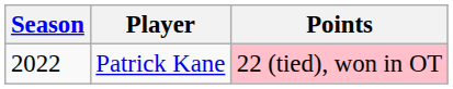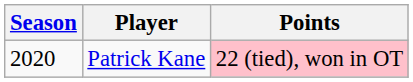 <table class="wikitable sortable">
 <tr>
 <th><a href='#'>Season</a></th>
 <th>Player</th>
 <th>Points</th>
 </tr>
 <tr>
-<td>2022</td>
+<td>2020</td>
 <td><a href='#'>Patrick Kane</a></td>
 <td style="background: pink;">22 (tied), won in OT</td>
 </tr>
 </table>
